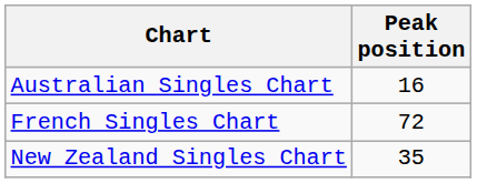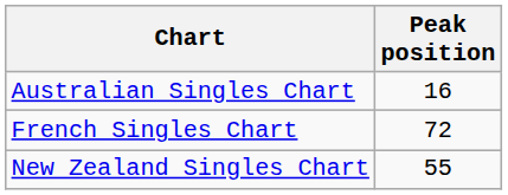 <table class="wikitable">
 <tr>
 <th>Chart</th>
 <th>Peak<br> position</th>
 </tr>
 <tr>
 <td><a href='#'>Australian Singles Chart</a></td>
 <td align=center>16</td>
 </tr>
 <tr>
 <td><a href='#'>French Singles Chart</a></td>
 <td align=center>72</td>
 </tr>
 <tr>
 <td><a href='#'>New Zealand Singles Chart</a></td>
-<td align=center>35</td>
+<td align=center>55</td>
 </tr>
 </table>
